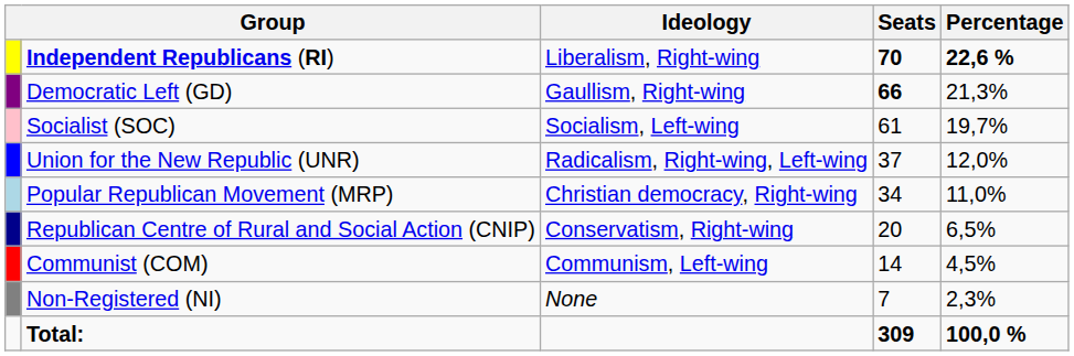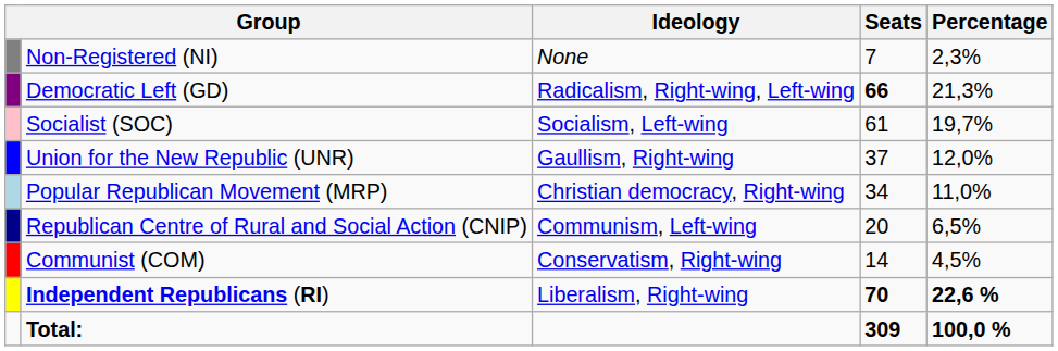 <table class="wikitable" style="font-size: 95%">
 <tr>
 <th colspan=2>Group</th>
 <th>Ideology</th>
 <th>Seats</th>
 <th>Percentage</th>
 </tr>
 <tr>
-<td bgcolor="yellow"> </td>
-<td><strong><a href='#'>Independent Republicans</a></strong> (<strong>RI</strong>)</td>
-<td><a href='#'>Liberalism</a>, <a href='#'>Right-wing</a></td>
-<td><strong>70</strong></td>
-<td><strong>22,6 %</strong></td>
+<td bgcolor="gray"> </td>
+<td><a href='#'>Non-Registered</a> (NI)</td>
+<td><em>None</em></td>
+<td>7</td>
+<td>2,3%</td>
 </tr>
 <tr>
 <td bgcolor="purple"> </td>
 <td><a href='#'>Democratic Left</a> (GD)</td>
-<td><a href='#'>Gaullism</a>, <a href='#'>Right-wing</a></td>
+<td><a href='#'>Radicalism</a>, <a href='#'>Right-wing</a>, <a href='#'>Left-wing</a></td>
 <td><strong>66</strong></td>
 <td>21,3%</td>
 </tr>
 <tr>
 <td bgcolor="pink"> </td>
 <td><a href='#'>Socialist</a> (SOC)</td>
 <td><a href='#'>Socialism</a>, <a href='#'>Left-wing</a></td>
 <td>61</td>
 <td>19,7%</td>
 </tr>
 <tr>
 <td bgcolor="blue"> </td>
 <td><a href='#'>Union for the New Republic</a> (UNR)</td>
-<td><a href='#'>Radicalism</a>, <a href='#'>Right-wing</a>, <a href='#'>Left-wing</a></td>
+<td><a href='#'>Gaullism</a>, <a href='#'>Right-wing</a></td>
 <td>37</td>
 <td>12,0%</td>
 </tr>
 <tr>
 <td bgcolor="lightblue"> </td>
 <td><a href='#'>Popular Republican Movement</a> (MRP)</td>
 <td><a href='#'>Christian democracy</a>, <a href='#'>Right-wing</a></td>
 <td>34</td>
 <td>11,0%</td>
 </tr>
 <tr>
 <td bgcolor="darkblue"> </td>
 <td><a href='#'>Republican Centre of Rural and Social Action</a> (CNIP)</td>
-<td><a href='#'>Conservatism</a>, <a href='#'>Right-wing</a></td>
+<td><a href='#'>Communism</a>, <a href='#'>Left-wing</a></td>
 <td>20</td>
 <td>6,5%</td>
 </tr>
 <tr>
 <td bgcolor="red"> </td>
 <td><a href='#'>Communist</a> (COM)</td>
-<td><a href='#'>Communism</a>, <a href='#'>Left-wing</a></td>
+<td><a href='#'>Conservatism</a>, <a href='#'>Right-wing</a></td>
 <td>14</td>
 <td>4,5%</td>
 </tr>
 <tr>
-<td bgcolor="gray"> </td>
-<td><a href='#'>Non-Registered</a> (NI)</td>
-<td><em>None</em></td>
-<td>7</td>
-<td>2,3%</td>
+<td bgcolor="yellow"> </td>
+<td><strong><a href='#'>Independent Republicans</a></strong> (<strong>RI</strong>)</td>
+<td><a href='#'>Liberalism</a>, <a href='#'>Right-wing</a></td>
+<td><strong>70</strong></td>
+<td><strong>22,6 %</strong></td>
 </tr>
 <tr>
 <td></td>
 <td><strong>Total:</strong></td>
 <td></td>
 <td><strong>309</strong></td>
 <td><strong>100,0 %</strong></td>
 </tr>
 </table>
